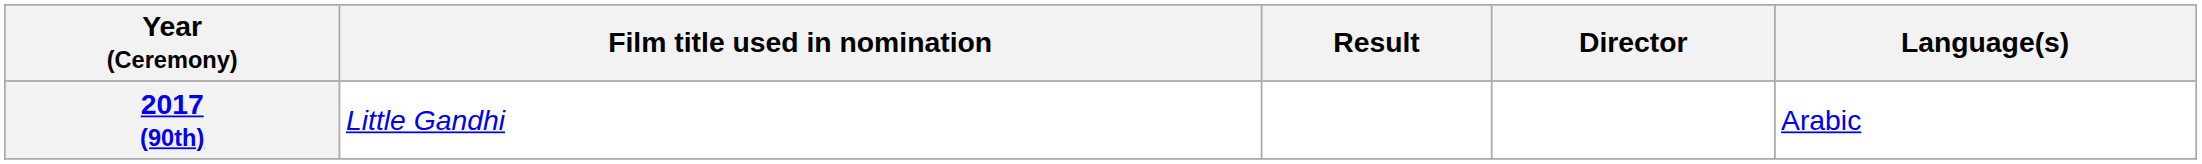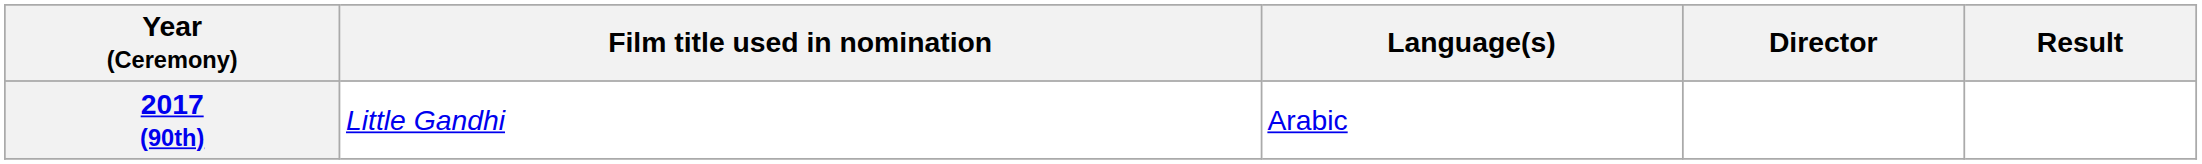 <table class="wikitable sortable" width="98%" style="background:#ffffff;">
 <tr>
 <th>Year<br><small>(Ceremony)</small></th>
 <th>Film title used in nomination</th>
+<th>Language(s)</th>
+<th>Director</th>
 <th>Result</th>
-<th>Director</th>
-<th>Language(s)</th>
 </tr>
 <tr>
 <th align="center"><a href='#'>2017</a><br><small><a href='#'>(90th)</a></small></th>
 <td><em><a href='#'>Little Gandhi</a></em></td>
+<td><a href='#'>Arabic</a></td>
 <td></td>
 <td></td>
-<td><a href='#'>Arabic</a></td>
 </tr>
 </table>
